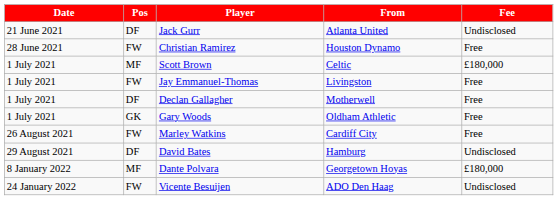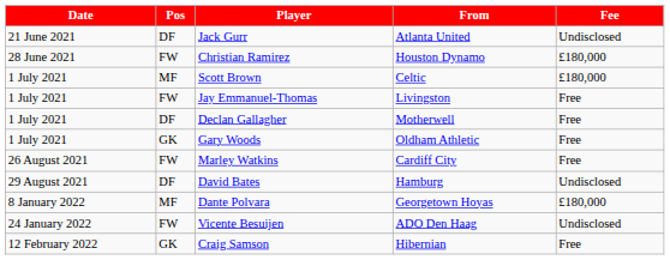 <table class="wikitable" style="text-align:center; font-size:95%;width:90%; text-align:left">
 <tr>
 <th style="background:#FF0000; color:#FFFFFF;" scope="col"><strong>Date</strong></th>
 <th style="background:#FF0000; color:#FFFFFF;" scope="col"><strong>Pos</strong></th>
 <th style="background:#FF0000; color:#FFFFFF;" scope="col"><strong>Player</strong></th>
 <th style="background:#FF0000; color:#FFFFFF;" scope="col"><strong>From</strong></th>
 <th style="background:#FF0000; color:#FFFFFF;" scope="col"><strong>Fee</strong></th>
 </tr>
 <tr>
 <td>21 June 2021</td>
 <td>DF</td>
 <td> <a href='#'>Jack Gurr</a></td>
 <td> <a href='#'>Atlanta United</a></td>
 <td>Undisclosed</td>
 </tr>
 <tr>
 <td>28 June 2021</td>
 <td>FW</td>
 <td> <a href='#'>Christian Ramirez</a></td>
 <td> <a href='#'>Houston Dynamo</a></td>
-<td>Free</td>
+<td>£180,000</td>
 </tr>
 <tr>
 <td>1 July 2021</td>
 <td>MF</td>
 <td> <a href='#'>Scott Brown</a></td>
 <td> <a href='#'>Celtic</a></td>
 <td>£180,000</td>
 </tr>
 <tr>
 <td>1 July 2021</td>
 <td>FW</td>
 <td> <a href='#'>Jay Emmanuel-Thomas</a></td>
 <td> <a href='#'>Livingston</a></td>
 <td>Free</td>
 </tr>
 <tr>
 <td>1 July 2021</td>
 <td>DF</td>
 <td> <a href='#'>Declan Gallagher</a></td>
 <td> <a href='#'>Motherwell</a></td>
 <td>Free</td>
 </tr>
 <tr>
 <td>1 July 2021</td>
 <td>GK</td>
 <td> <a href='#'>Gary Woods</a></td>
 <td> <a href='#'>Oldham Athletic</a></td>
 <td>Free</td>
 </tr>
 <tr>
 <td>26 August 2021</td>
 <td>FW</td>
 <td> <a href='#'>Marley Watkins</a></td>
 <td> <a href='#'>Cardiff City</a></td>
 <td>Free</td>
 </tr>
 <tr>
 <td>29 August 2021</td>
 <td>DF</td>
 <td> <a href='#'>David Bates</a></td>
 <td> <a href='#'>Hamburg</a></td>
 <td>Undisclosed</td>
 </tr>
 <tr>
 <td>8 January 2022</td>
 <td>MF</td>
 <td> <a href='#'>Dante Polvara</a></td>
 <td> <a href='#'>Georgetown Hoyas</a></td>
 <td>£180,000</td>
 </tr>
 <tr>
 <td>24 January 2022</td>
 <td>FW</td>
 <td> <a href='#'>Vicente Besuijen</a></td>
 <td> <a href='#'>ADO Den Haag</a></td>
 <td>Undisclosed</td>
 </tr>
+<tr>
+<td>12 February 2022</td>
+<td>GK</td>
+<td> <a href='#'>Craig Samson</a></td>
+<td> <a href='#'>Hibernian</a></td>
+<td>Free</td>
+</tr>
 </table>
